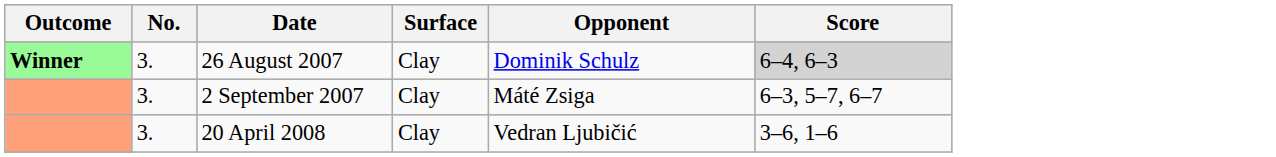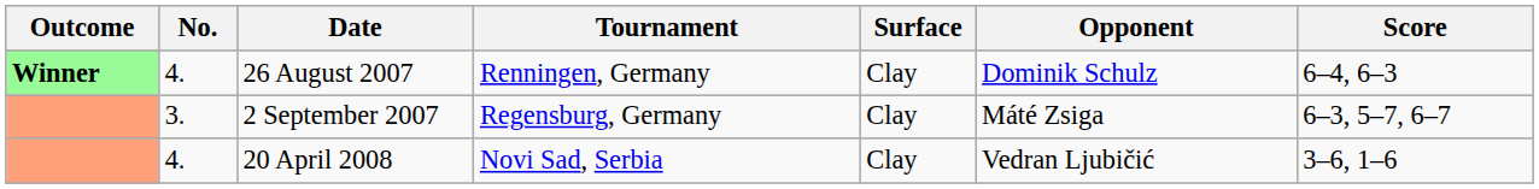 <table class=wikitable style="font-size:90%">
 <tr>
 <th width=75>Outcome</th>
 <th width=35>No.</th>
 <th width=120>Date</th>
+<th width=200>Tournament</th>
 <th width=55>Surface</th>
 <th width=165>Opponent</th>
 <th width=120>Score</th>
 </tr>
 <tr>
 <td bgcolor=98FB98><strong>Winner</strong></td>
-<td>3.</td>
+<td>4.</td>
 <td>26 August 2007</td>
+<td><a href='#'>Renningen</a>, Germany</td>
 <td>Clay</td>
 <td> <a href='#'>Dominik Schulz</a></td>
-<td style="background: lightgrey;">6–4, 6–3</td>
+<td>6–4, 6–3</td>
 </tr>
 <tr>
 <td bgcolor=#FFA07A></td>
 <td>3.</td>
 <td>2 September 2007</td>
+<td><a href='#'>Regensburg</a>, Germany</td>
 <td>Clay</td>
 <td> Máté Zsiga</td>
 <td>6–3, 5–7, 6–7</td>
 </tr>
 <tr>
 <td bgcolor=#FFA07A></td>
-<td>3.</td>
+<td>4.</td>
 <td>20 April 2008</td>
+<td><a href='#'>Novi Sad</a>, <a href='#'>Serbia</a></td>
 <td>Clay</td>
 <td> Vedran Ljubičić</td>
 <td>3–6, 1–6</td>
 </tr>
 </table>
